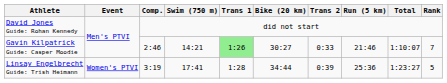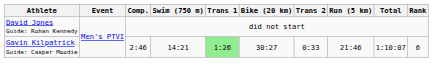 <table class="wikitable" border="1" style="font-size:90%; text-align:center">
 <tr>
 <th>Athlete</th>
 <th>Event</th>
 <th>Comp.</th>
 <th>Swim (750 m)</th>
 <th>Trans 1</th>
 <th>Bike (20 km)</th>
 <th>Trans 2</th>
 <th>Run (5 km)</th>
 <th>Total</th>
 <th>Rank</th>
 </tr>
 <tr>
 <td align=left><a href='#'>David Jones</a><br><small>Guide: Rohan Kennedy</small></td>
 <td align=left rowspan=2><a href='#'>Men's PTVI</a></td>
 <td colspan=8>did not start</td>
 </tr>
 <tr>
 <td align=left><a href='#'>Gavin Kilpatrick</a><br><small>Guide: Casper Moodie</small></td>
 <td>2:46</td>
 <td>14:21</td>
 <td style="background: lightgreen;">1:26</td>
 <td>30:27</td>
 <td>0:33</td>
 <td>21:46</td>
 <td>1:10:07</td>
-<td>7</td>
-</tr>
-<tr>
-<td align=left><a href='#'>Linsay Engelbrecht</a><br><small>Guide: Trish Heimann</small></td>
-<td align=left><a href='#'>Women's PTVI</a></td>
-<td>3:19</td>
-<td>17:41</td>
-<td>1:28</td>
-<td>34:44</td>
-<td>0:39</td>
-<td>25:36</td>
-<td>1:23:27</td>
-<td>5</td>
+<td>6</td>
 </tr>
 </table>
